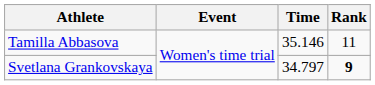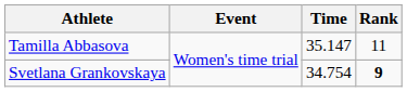 <table class=wikitable style="font-size:90%">
 <tr>
 <th>Athlete</th>
 <th>Event</th>
 <th>Time</th>
 <th>Rank</th>
 </tr>
 <tr align=center>
 <td align=left><a href='#'>Tamilla Abbasova</a></td>
 <td align=left rowspan=2><a href='#'>Women's time trial</a></td>
-<td>35.146</td>
+<td>35.147</td>
 <td>11</td>
 </tr>
 <tr align=center>
 <td align=left><a href='#'>Svetlana Grankovskaya</a></td>
-<td>34.797</td>
+<td>34.754</td>
 <td><strong>9</strong></td>
 </tr>
 </table>
